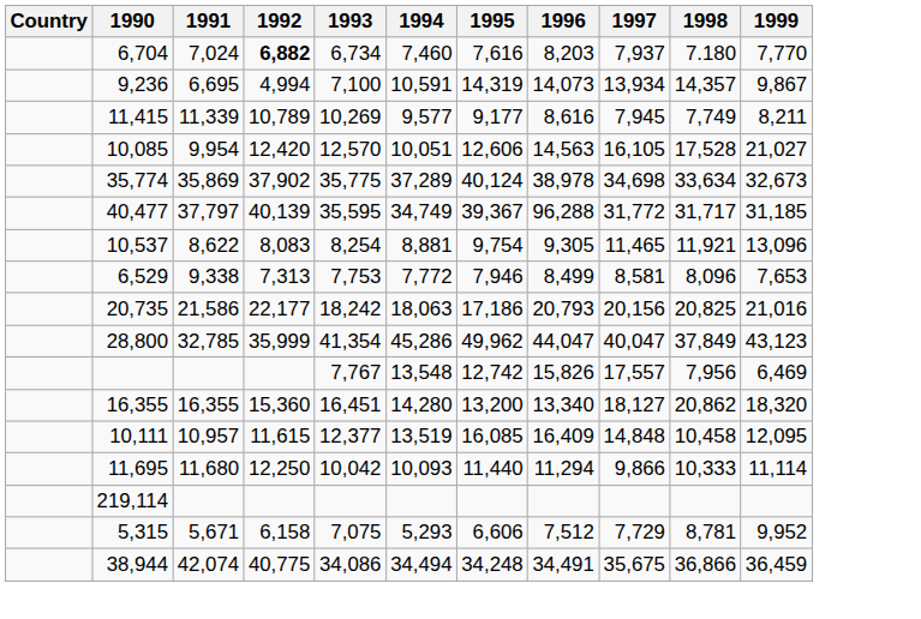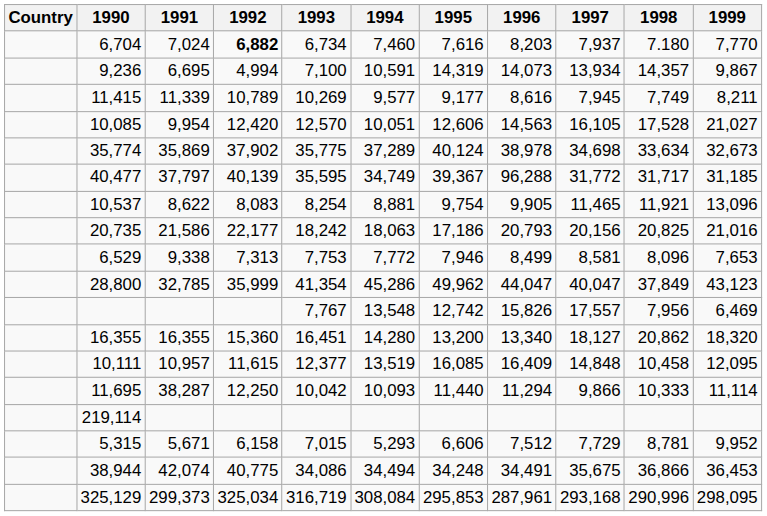 <table class="wikitable sortable static-row-numbers" style="text-align:right;">
 <tr class="static-row-header" style="text-align:center;vertical-align:bottom;">
 <th>Country</th>
 <th>1990</th>
 <th>1991</th>
 <th>1992</th>
 <th>1993</th>
 <th>1994</th>
 <th>1995</th>
 <th>1996</th>
 <th>1997</th>
 <th>1998</th>
 <th>1999</th>
 </tr>
 <tr>
 <td></td>
 <td>6,704</td>
 <td>7,024</td>
 <td><strong>6,882</strong></td>
 <td>6,734</td>
 <td>7,460</td>
 <td>7,616</td>
 <td>8,203</td>
 <td>7,937</td>
 <td>7.180</td>
 <td>7,770</td>
 </tr>
 <tr>
 <td></td>
 <td>9,236</td>
 <td>6,695</td>
 <td>4,994</td>
 <td>7,100</td>
 <td>10,591</td>
 <td>14,319</td>
 <td>14,073</td>
 <td>13,934</td>
 <td>14,357</td>
 <td>9,867</td>
 </tr>
 <tr>
 <td></td>
 <td>11,415</td>
 <td>11,339</td>
 <td>10,789</td>
 <td>10,269</td>
 <td>9,577</td>
 <td>9,177</td>
 <td>8,616</td>
 <td>7,945</td>
 <td>7,749</td>
 <td>8,211</td>
 </tr>
 <tr>
 <td></td>
 <td>10,085</td>
 <td>9,954</td>
 <td>12,420</td>
 <td>12,570</td>
 <td>10,051</td>
 <td>12,606</td>
 <td>14,563</td>
 <td>16,105</td>
 <td>17,528</td>
 <td>21,027</td>
 </tr>
 <tr>
 <td></td>
 <td>35,774</td>
 <td>35,869</td>
 <td>37,902</td>
 <td>35,775</td>
 <td>37,289</td>
 <td>40,124</td>
 <td>38,978</td>
 <td>34,698</td>
 <td>33,634</td>
 <td>32,673</td>
 </tr>
 <tr>
 <td></td>
 <td>40,477</td>
 <td>37,797</td>
 <td>40,139</td>
 <td>35,595</td>
 <td>34,749</td>
 <td>39,367</td>
 <td>96,288</td>
 <td>31,772</td>
 <td>31,717</td>
 <td>31,185</td>
 </tr>
 <tr>
 <td></td>
 <td>10,537</td>
 <td>8,622</td>
 <td>8,083</td>
 <td>8,254</td>
 <td>8,881</td>
 <td>9,754</td>
-<td>9,305</td>
+<td>9,905</td>
 <td>11,465</td>
 <td>11,921</td>
 <td>13,096</td>
+</tr>
+<tr>
+<td></td>
+<td>20,735</td>
+<td>21,586</td>
+<td>22,177</td>
+<td>18,242</td>
+<td>18,063</td>
+<td>17,186</td>
+<td>20,793</td>
+<td>20,156</td>
+<td>20,825</td>
+<td>21,016</td>
 </tr>
 <tr>
 <td></td>
 <td>6,529</td>
 <td>9,338</td>
 <td>7,313</td>
 <td>7,753</td>
 <td>7,772</td>
 <td>7,946</td>
 <td>8,499</td>
 <td>8,581</td>
 <td>8,096</td>
 <td>7,653</td>
-</tr>
-<tr>
-<td></td>
-<td>20,735</td>
-<td>21,586</td>
-<td>22,177</td>
-<td>18,242</td>
-<td>18,063</td>
-<td>17,186</td>
-<td>20,793</td>
-<td>20,156</td>
-<td>20,825</td>
-<td>21,016</td>
 </tr>
 <tr>
 <td></td>
 <td>28,800</td>
 <td>32,785</td>
 <td>35,999</td>
 <td>41,354</td>
 <td>45,286</td>
 <td>49,962</td>
 <td>44,047</td>
 <td>40,047</td>
 <td>37,849</td>
 <td>43,123</td>
 </tr>
 <tr>
 <td></td>
 <td></td>
 <td></td>
 <td></td>
 <td>7,767</td>
 <td>13,548</td>
 <td>12,742</td>
 <td>15,826</td>
 <td>17,557</td>
 <td>7,956</td>
 <td>6,469</td>
 </tr>
 <tr>
 <td></td>
 <td>16,355</td>
 <td>16,355</td>
 <td>15,360</td>
 <td>16,451</td>
 <td>14,280</td>
 <td>13,200</td>
 <td>13,340</td>
 <td>18,127</td>
 <td>20,862</td>
 <td>18,320</td>
 </tr>
 <tr>
 <td></td>
 <td>10,111</td>
 <td>10,957</td>
 <td>11,615</td>
 <td>12,377</td>
 <td>13,519</td>
 <td>16,085</td>
 <td>16,409</td>
 <td>14,848</td>
 <td>10,458</td>
 <td>12,095</td>
 </tr>
 <tr>
 <td></td>
 <td>11,695</td>
-<td>11,680</td>
+<td>38,287</td>
 <td>12,250</td>
 <td>10,042</td>
 <td>10,093</td>
 <td>11,440</td>
 <td>11,294</td>
 <td>9,866</td>
 <td>10,333</td>
 <td>11,114</td>
 </tr>
 <tr>
 <td></td>
 <td>219,114</td>
 <td></td>
 <td></td>
 <td></td>
 <td></td>
 <td></td>
 <td></td>
 <td></td>
 <td></td>
 <td></td>
 </tr>
 <tr>
 <td></td>
 <td>5,315</td>
 <td>5,671</td>
 <td>6,158</td>
-<td>7,075</td>
+<td>7,015</td>
 <td>5,293</td>
 <td>6,606</td>
 <td>7,512</td>
 <td>7,729</td>
 <td>8,781</td>
 <td>9,952</td>
 </tr>
 <tr>
 <td></td>
 <td>38,944</td>
 <td>42,074</td>
 <td>40,775</td>
 <td>34,086</td>
 <td>34,494</td>
 <td>34,248</td>
 <td>34,491</td>
 <td>35,675</td>
 <td>36,866</td>
-<td>36,459</td>
+<td>36,453</td>
+</tr>
+<tr>
+<td></td>
+<td>325,129</td>
+<td>299,373</td>
+<td>325,034</td>
+<td>316,719</td>
+<td>308,084</td>
+<td>295,853</td>
+<td>287,961</td>
+<td>293,168</td>
+<td>290,996</td>
+<td>298,095</td>
 </tr>
 </table>
